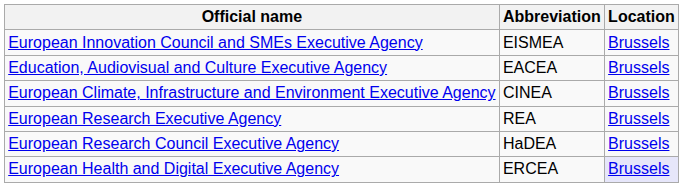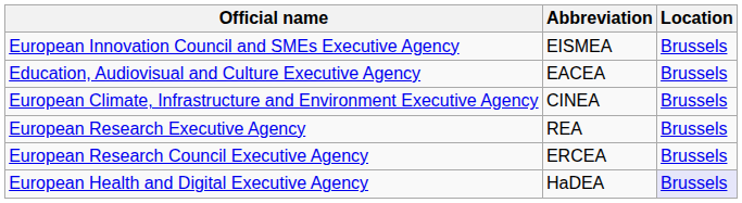 <table class="wikitable sortable">
 <tr>
 <th>Official name</th>
 <th>Abbreviation</th>
 <th>Location</th>
 </tr>
 <tr>
 <td><a href='#'>European Innovation Council and SMEs Executive Agency </a></td>
 <td>EISMEA</td>
 <td><a href='#'>Brussels</a></td>
 </tr>
 <tr>
 <td><a href='#'>Education, Audiovisual and Culture Executive Agency</a></td>
 <td>EACEA</td>
 <td><a href='#'>Brussels</a></td>
 </tr>
 <tr>
 <td><a href='#'>European Climate, Infrastructure and Environment Executive Agency</a></td>
 <td>CINEA</td>
 <td><a href='#'>Brussels</a></td>
 </tr>
 <tr>
 <td><a href='#'>European Research Executive Agency</a></td>
 <td>REA</td>
 <td><a href='#'>Brussels</a></td>
 </tr>
 <tr>
 <td><a href='#'>European Research Council Executive Agency</a></td>
-<td>HaDEA</td>
+<td>ERCEA</td>
 <td><a href='#'>Brussels</a></td>
 </tr>
 <tr>
 <td><a href='#'>European Health and Digital Executive Agency</a></td>
-<td>ERCEA</td>
+<td>HaDEA</td>
 <td style="background: lavender;"><a href='#'>Brussels</a></td>
 </tr>
 </table>
